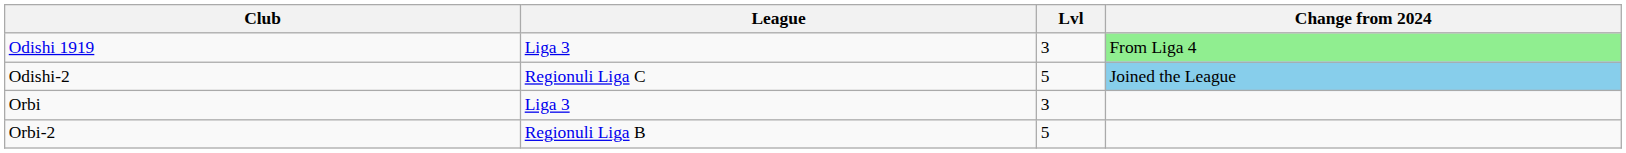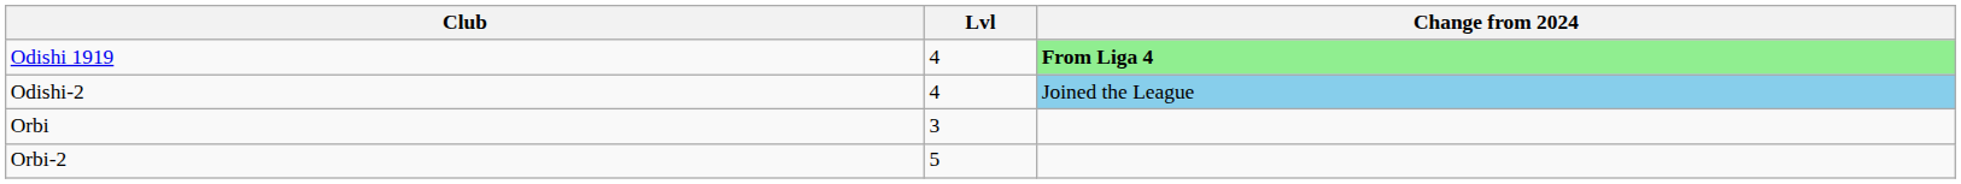 <table class="wikitable sortable" width=100% style="font-size:85%">
 <tr>
 <th width=10%>Club</th>
-<th width=10%>League</th>
 <th width=1%>Lvl</th>
 <th width=10%>Change from 2024</th>
 </tr>
 <tr>
 <td><a href='#'>Odishi 1919</a></td>
-<td><a href='#'>Liga 3</a></td>
-<td>3</td>
-<td style="background:lightgreen">From Liga 4</td>
+<td>4</td>
+<td style="background:lightgreen"><strong>From Liga 4</strong></td>
 </tr>
 <tr>
 <td>Odishi-2</td>
-<td><a href='#'>Regionuli Liga</a> C</td>
-<td>5</td>
+<td>4</td>
 <td style="background:skyblue">Joined the League</td>
 </tr>
 <tr>
 <td>Orbi</td>
-<td><a href='#'>Liga 3</a></td>
 <td>3</td>
 <td></td>
 </tr>
 <tr>
 <td>Orbi-2</td>
-<td><a href='#'>Regionuli Liga</a> B</td>
 <td>5</td>
 <td></td>
 </tr>
 </table>
